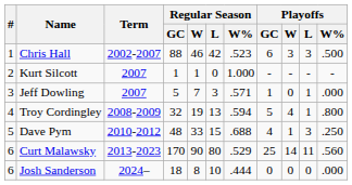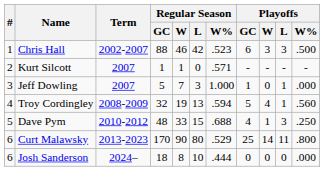 <table class="wikitable">
 <tr>
 <th rowspan="2">#</th>
 <th rowspan="2">Name</th>
 <th rowspan="2">Term</th>
 <th colspan="4">Regular Season</th>
 <th colspan="4">Playoffs</th>
 </tr>
 <tr>
 <th>GC</th>
 <th>W</th>
 <th>L</th>
 <th>W%</th>
 <th>GC</th>
 <th>W</th>
 <th>L</th>
 <th>W%</th>
 </tr>
 <tr>
 <td align=center>1</td>
 <td><a href='#'>Chris Hall</a></td>
 <td align=center><a href='#'>2002</a>-<a href='#'>2007</a></td>
 <td align=center>88</td>
 <td align=center>46</td>
 <td align=center>42</td>
 <td align=center>.523</td>
 <td align=center>6</td>
 <td align=center>3</td>
 <td align=center>3</td>
 <td align=center>.500</td>
 </tr>
 <tr>
 <td align=center>2</td>
 <td>Kurt Silcott</td>
 <td align=center><a href='#'>2007</a></td>
 <td align=center>1</td>
 <td align=center>1</td>
 <td align=center>0</td>
-<td align=center>1.000</td>
+<td align=center>.571</td>
 <td align=center>-</td>
 <td align=center>-</td>
 <td align=center>-</td>
 <td align=center>-</td>
 </tr>
 <tr>
 <td align=center>3</td>
 <td>Jeff Dowling</td>
 <td align=center><a href='#'>2007</a></td>
 <td align=center>5</td>
 <td align=center>7</td>
 <td align=center>3</td>
-<td align=center>.571</td>
+<td align=center>1.000</td>
 <td align=center>1</td>
 <td align=center>0</td>
 <td align=center>1</td>
 <td align=center>.000</td>
 </tr>
 <tr>
 <td align=center>4</td>
 <td>Troy Cordingley</td>
 <td align=center><a href='#'>2008</a>-<a href='#'>2009</a></td>
 <td align=center>32</td>
 <td align=center>19</td>
 <td align=center>13</td>
 <td align=center>.594</td>
 <td align=center>5</td>
 <td align=center>4</td>
 <td align=center>1</td>
-<td align=center>.800</td>
+<td align="center">.560</td>
 </tr>
 <tr>
 <td align=center>5</td>
 <td>Dave Pym</td>
 <td align=center><a href='#'>2010</a>-<a href='#'>2012</a></td>
 <td align=center>48</td>
 <td align=center>33</td>
 <td align=center>15</td>
 <td align=center>.688</td>
 <td align=center>4</td>
 <td align=center>1</td>
 <td align=center>3</td>
 <td align=center>.250</td>
 </tr>
 <tr>
 <td align=center>6</td>
 <td><a href='#'>Curt Malawsky</a></td>
 <td align=center><a href='#'>2013</a>-<a href='#'>2023</a></td>
 <td align=center>170</td>
 <td align="center">90</td>
 <td align="center">80</td>
 <td align="center">.529</td>
 <td align="center">25</td>
 <td align="center">14</td>
 <td align="center">11</td>
-<td align="center">.560</td>
+<td align=center>.800</td>
 </tr>
 <tr>
 <td align=center>6</td>
 <td><a href='#'>Josh Sanderson</a></td>
 <td align=center><a href='#'>2024</a>–</td>
 <td align="center">18</td>
 <td align="center">8</td>
 <td align="center">10</td>
 <td align="center">.444</td>
 <td align="center">0</td>
 <td align="center">0</td>
 <td align="center">0</td>
 <td align="center">.000</td>
 </tr>
 </table>
